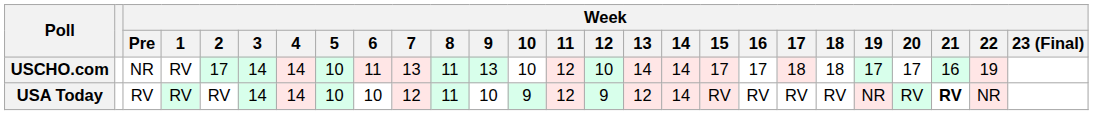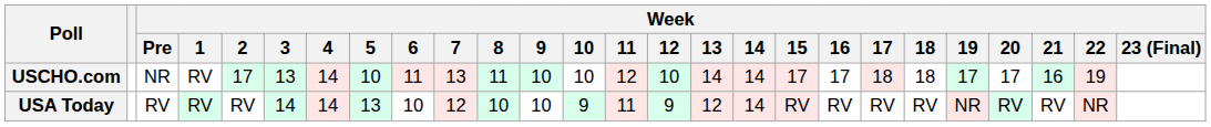 <table class="wikitable" style="white-space:nowrap;">
 <tr>
 <th scope="col" width="100" rowspan="2">Poll</th>
 <th rowspan="2"></th>
 <th colspan="25">Week</th>
 </tr>
 <tr>
 <th scope="col" width="30">Pre</th>
 <th scope="col" width="30">1</th>
 <th scope="col" width="30">2</th>
 <th scope="col" width="30">3</th>
 <th scope="col" width="30">4</th>
 <th scope="col" width="30">5</th>
 <th scope="col" width="30">6</th>
 <th scope="col" width="30">7</th>
 <th scope="col" width="30">8</th>
 <th scope="col" width="30">9</th>
 <th scope="col" width="30">10</th>
 <th scope="col" width="30">11</th>
 <th scope="col" width="30">12</th>
 <th scope="col" width="30">13</th>
 <th scope="col" width="30">14</th>
 <th scope="col" width="30">15</th>
 <th scope="col" width="30">16</th>
 <th scope="col" width="30">17</th>
 <th scope="col" width="30">18</th>
 <th scope="col" width="30">19</th>
 <th scope="col" width="30">20</th>
 <th scope="col" width="30">21</th>
 <th scope="col" width="30">22</th>
 <th scope="col" width="30">23 (Final)</th>
 </tr>
 <tr style="text-align:center;">
 <th>USCHO.com</th>
 <td bgcolor=FFFFFF></td>
 <td bgcolor=FFFFFF>NR</td>
 <td bgcolor=FFFFFF>RV</td>
 <td bgcolor=D8FFEB>17</td>
-<td bgcolor=D8FFEB>14</td>
+<td bgcolor=D8FFEB>13</td>
 <td bgcolor=FFE6E6>14</td>
 <td bgcolor=D8FFEB>10</td>
 <td bgcolor=FFE6E6>11</td>
 <td bgcolor=FFE6E6>13</td>
 <td bgcolor=D8FFEB>11</td>
-<td bgcolor=D8FFEB>13</td>
+<td bgcolor=D8FFEB>10</td>
 <td bgcolor=FFFFFF>10</td>
 <td bgcolor=FFE6E6>12</td>
 <td bgcolor=D8FFEB>10</td>
 <td bgcolor=FFE6E6>14</td>
 <td bgcolor=FFE6E6>14</td>
 <td bgcolor=FFE6E6>17</td>
 <td bgcolor=FFFFFF>17</td>
 <td bgcolor=FFE6E6>18</td>
 <td bgcolor=FFFFFF>18</td>
 <td bgcolor=D8FFEB>17</td>
 <td bgcolor=FFFFFF>17</td>
 <td bgcolor=D8FFEB>16</td>
 <td bgcolor=FFE6E6>19</td>
 <td bgcolor=FFFFFF></td>
 </tr>
 <tr style="text-align:center;">
 <th>USA Today</th>
 <td bgcolor=FFFFFF></td>
 <td bgcolor=FFFFFF>RV</td>
 <td bgcolor=D8FFEB>RV</td>
 <td bgcolor=FFFFFF>RV</td>
 <td bgcolor=D8FFEB>14</td>
 <td bgcolor=FFE6E6>14</td>
+<td bgcolor=D8FFEB>13</td>
+<td bgcolor=FFFFFF>10</td>
+<td bgcolor=FFE6E6>12</td>
 <td bgcolor=D8FFEB>10</td>
 <td bgcolor=FFFFFF>10</td>
-<td bgcolor=FFE6E6>12</td>
-<td bgcolor=D8FFEB>11</td>
-<td bgcolor=FFFFFF>10</td>
 <td bgcolor=D8FFEB>9</td>
-<td bgcolor=FFE6E6>12</td>
+<td bgcolor=FFE6E6>11</td>
 <td bgcolor=D8FFEB>9</td>
 <td bgcolor=FFE6E6>12</td>
 <td bgcolor=FFE6E6>14</td>
 <td bgcolor=FFE6E6>RV</td>
 <td bgcolor=FFFFFF>RV</td>
 <td bgcolor=FFFFFF>RV</td>
 <td bgcolor=FFFFFF>RV</td>
 <td bgcolor=FFE6E6>NR</td>
 <td bgcolor=D8FFEB>RV</td>
-<td bgcolor=FFFFFF><strong>RV</strong></td>
+<td bgcolor=FFFFFF>RV</td>
 <td bgcolor=FFE6E6>NR</td>
 <td bgcolor=FFFFFF></td>
 </tr>
 </table>
